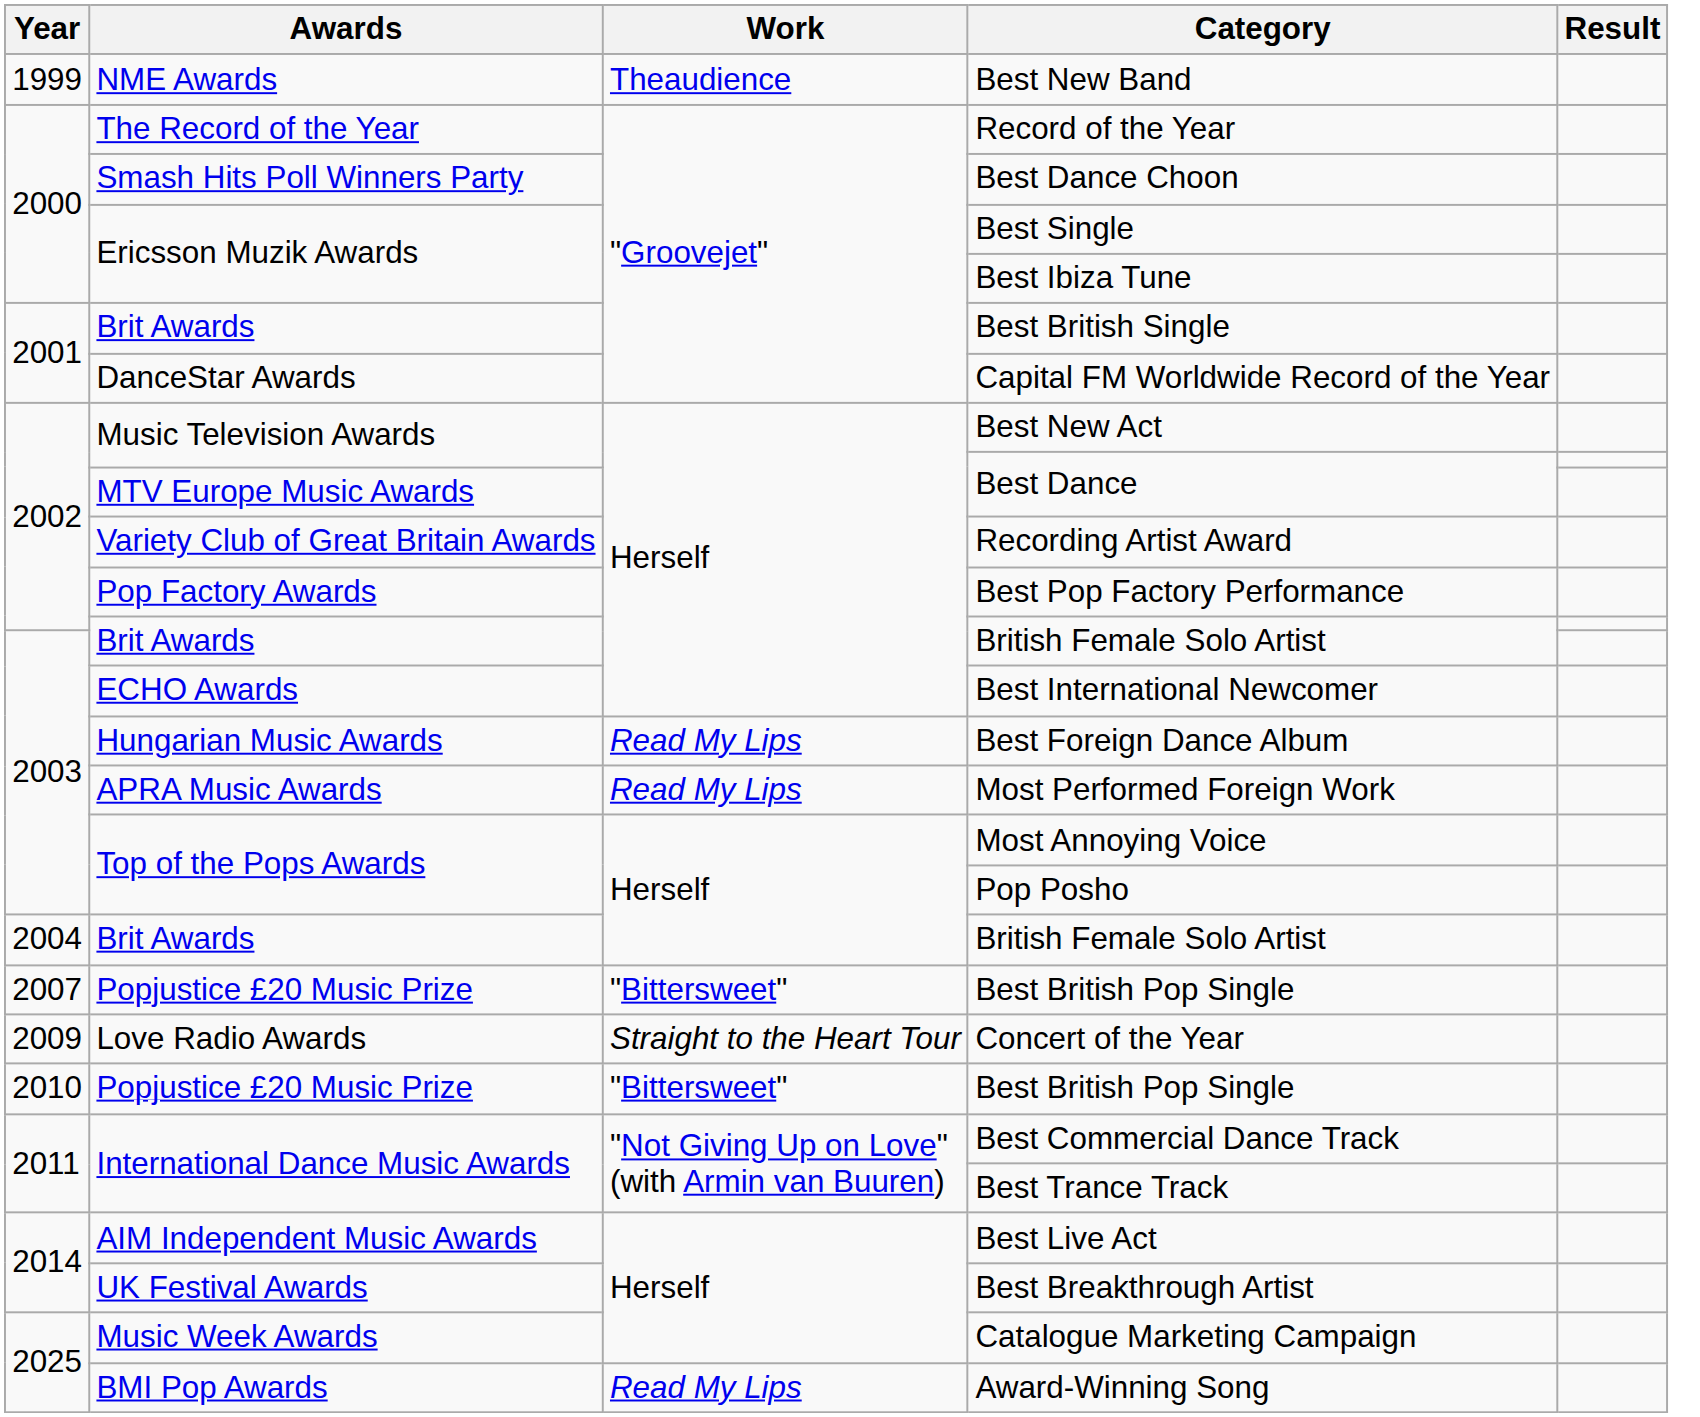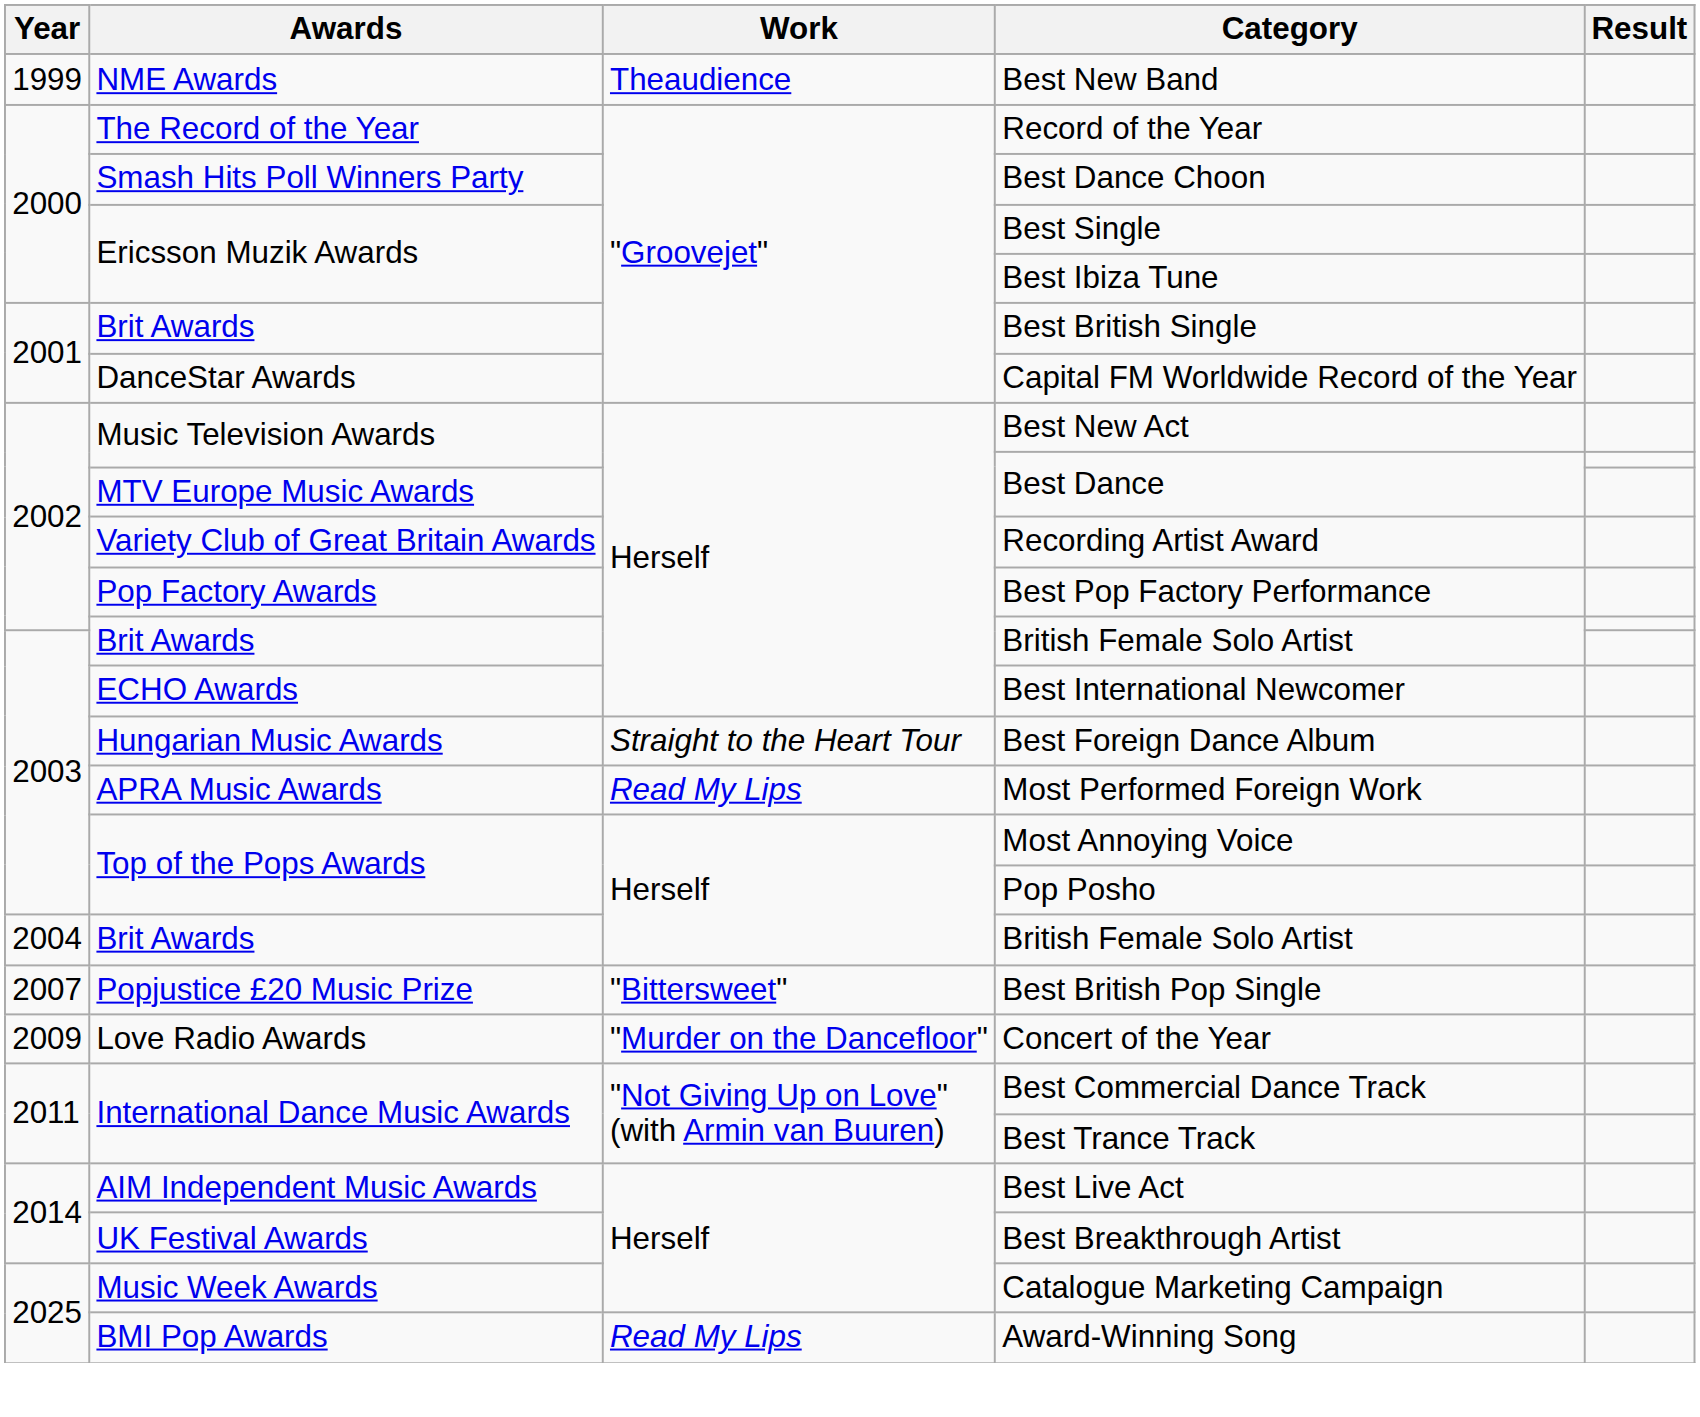 <table class=wikitable>
 <tr>
 <th>Year</th>
 <th>Awards</th>
 <th>Work</th>
 <th>Category</th>
 <th>Result</th>
 </tr>
 <tr>
 <td>1999</td>
 <td><a href='#'>NME Awards</a></td>
 <td><a href='#'>Theaudience</a></td>
 <td>Best New Band</td>
 <td></td>
 </tr>
 <tr>
 <td rowspan ="4">2000</td>
 <td><a href='#'>The Record of the Year</a></td>
 <td rowspan ="6">"<a href='#'>Groovejet</a>"</td>
 <td>Record of the Year</td>
 <td></td>
 </tr>
 <tr>
 <td><a href='#'>Smash Hits Poll Winners Party</a></td>
 <td>Best Dance Choon</td>
 <td></td>
 </tr>
 <tr>
 <td rowspan ="2">Ericsson Muzik Awards</td>
 <td>Best Single</td>
 <td></td>
 </tr>
 <tr>
 <td>Best Ibiza Tune</td>
 <td></td>
 </tr>
 <tr>
 <td rowspan=2>2001</td>
 <td><a href='#'>Brit Awards</a></td>
 <td>Best British Single</td>
 <td></td>
 </tr>
 <tr>
 <td>DanceStar Awards</td>
 <td>Capital FM Worldwide Record of the Year</td>
 <td></td>
 </tr>
 <tr>
 <td rowspan ="6">2002</td>
 <td rowspan="2">Music Television Awards</td>
 <td rowspan ="8">Herself</td>
 <td>Best New Act</td>
 <td></td>
 </tr>
 <tr>
 <td rowspan="2">Best Dance</td>
 <td></td>
 </tr>
 <tr>
 <td><a href='#'>MTV Europe Music Awards</a></td>
 <td></td>
 </tr>
 <tr>
 <td><a href='#'>Variety Club of Great Britain Awards</a></td>
 <td>Recording Artist Award</td>
 <td></td>
 </tr>
 <tr>
 <td><a href='#'>Pop Factory Awards</a></td>
 <td>Best Pop Factory Performance</td>
 <td></td>
 </tr>
 <tr>
 <td rowspan ="2"><a href='#'>Brit Awards</a></td>
 <td rowspan ="2">British Female Solo Artist</td>
 <td></td>
 </tr>
 <tr>
 <td rowspan="6">2003</td>
 <td></td>
 </tr>
 <tr>
 <td><a href='#'>ECHO Awards</a></td>
 <td>Best International Newcomer</td>
 <td></td>
 </tr>
 <tr>
 <td><a href='#'>Hungarian Music Awards</a></td>
-<td><em><a href='#'>Read My Lips</a></em></td>
+<td><em>Straight to the Heart Tour</em></td>
 <td>Best Foreign Dance Album</td>
 <td></td>
 </tr>
 <tr>
 <td><a href='#'>APRA Music Awards</a></td>
 <td><em><a href='#'>Read My Lips</a></em></td>
 <td>Most Performed Foreign Work</td>
 <td></td>
 </tr>
 <tr>
 <td rowspan=2><a href='#'>Top of the Pops Awards</a></td>
 <td rowspan=3>Herself</td>
 <td>Most Annoying Voice</td>
 <td></td>
 </tr>
 <tr>
 <td>Pop Posho</td>
 <td></td>
 </tr>
 <tr>
 <td>2004</td>
 <td><a href='#'>Brit Awards</a></td>
 <td>British Female Solo Artist</td>
 <td></td>
 </tr>
 <tr>
 <td>2007</td>
 <td rowspan ="1"><a href='#'>Popjustice £20 Music Prize</a></td>
 <td>"<a href='#'>Bittersweet</a>"</td>
 <td rowspan="1">Best British Pop Single</td>
 <td></td>
 </tr>
 <tr>
 <td>2009</td>
 <td>Love Radio Awards</td>
-<td><em>Straight to the Heart Tour</em></td>
+<td>"<a href='#'>Murder on the Dancefloor</a>"</td>
 <td>Concert of the Year</td>
-<td></td>
-</tr>
-<tr>
-<td>2010</td>
-<td rowspan ="1"><a href='#'>Popjustice £20 Music Prize</a></td>
-<td>"<a href='#'>Bittersweet</a>"</td>
-<td rowspan="1">Best British Pop Single</td>
 <td></td>
 </tr>
 <tr>
 <td rowspan=2>2011</td>
 <td rowspan=2><a href='#'>International Dance Music Awards</a></td>
 <td rowspan=2>"<a href='#'>Not Giving Up on Love</a>"<br><span>(with <a href='#'>Armin van Buuren</a>)</span></td>
 <td>Best Commercial Dance Track</td>
 <td></td>
 </tr>
 <tr>
 <td>Best Trance Track</td>
 <td></td>
 </tr>
 <tr>
 <td rowspan=2>2014</td>
 <td><a href='#'>AIM Independent Music Awards</a></td>
 <td rowspan=3>Herself</td>
 <td>Best Live Act</td>
 <td></td>
 </tr>
 <tr>
 <td><a href='#'>UK Festival Awards</a></td>
 <td>Best Breakthrough Artist</td>
 <td></td>
 </tr>
 <tr>
 <td rowspan=2>2025</td>
 <td><a href='#'>Music Week Awards</a></td>
 <td>Catalogue Marketing Campaign</td>
 <td></td>
 </tr>
 <tr>
 <td><a href='#'>BMI Pop Awards</a></td>
 <td><em><a href='#'>Read My Lips</a></em></td>
 <td>Award-Winning Song</td>
 <td></td>
 </tr>
 </table>
